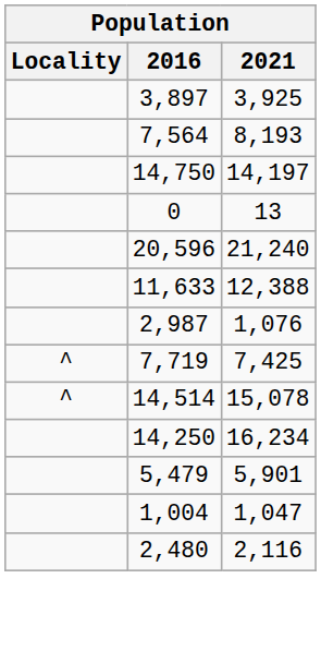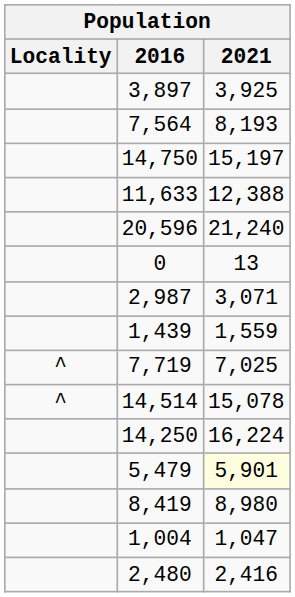 <table class="wikitable sortable" style="text-align:center;">
 <tr>
 <th colspan="3" style="text-align:center;  font-weight:bold">Population</th>
 </tr>
 <tr>
 <th style="text-align:center; background:  font-weight:bold">Locality</th>
 <th style="text-align:center; background:  font-weight:bold"><strong>2016</strong></th>
 <th style="text-align:center; background:  font-weight:bold"><strong>2021</strong></th>
 </tr>
 <tr>
 <td></td>
 <td>3,897</td>
 <td>3,925</td>
 </tr>
 <tr>
 <td></td>
 <td>7,564</td>
 <td>8,193</td>
 </tr>
 <tr>
 <td></td>
 <td>14,750</td>
-<td>14,197</td>
+<td>15,197</td>
+</tr>
+<tr>
+<td></td>
+<td>11,633</td>
+<td>12,388</td>
+</tr>
+<tr>
+<td></td>
+<td>20,596</td>
+<td>21,240</td>
 </tr>
 <tr>
 <td></td>
 <td>0</td>
 <td>13</td>
 </tr>
 <tr>
 <td></td>
-<td>20,596</td>
-<td>21,240</td>
+<td>2,987</td>
+<td>3,071</td>
 </tr>
 <tr>
 <td></td>
-<td>11,633</td>
-<td>12,388</td>
-</tr>
-<tr>
-<td></td>
-<td>2,987</td>
-<td>1,076</td>
+<td>1,439</td>
+<td>1,559</td>
 </tr>
 <tr>
 <td>^</td>
 <td>7,719</td>
-<td>7,425</td>
+<td>7,025</td>
 </tr>
 <tr>
 <td>^</td>
 <td>14,514</td>
 <td>15,078</td>
 </tr>
 <tr>
 <td></td>
 <td>14,250</td>
-<td>16,234</td>
+<td>16,224</td>
 </tr>
 <tr>
 <td></td>
 <td>5,479</td>
-<td>5,901</td>
+<td style="background: lightyellow;">5,901</td>
+</tr>
+<tr>
+<td></td>
+<td>8,419</td>
+<td>8,980</td>
 </tr>
 <tr>
 <td></td>
 <td>1,004</td>
 <td>1,047</td>
 </tr>
 <tr>
 <td></td>
 <td>2,480</td>
-<td>2,116</td>
+<td>2,416</td>
 </tr>
 </table>
